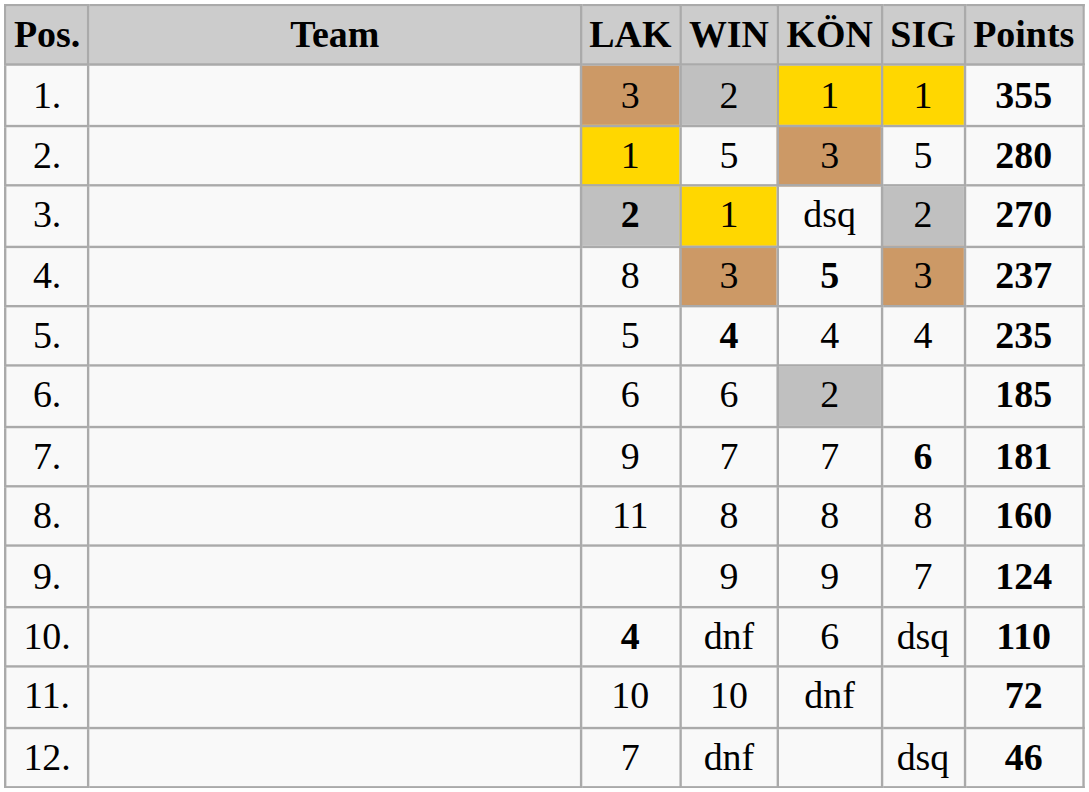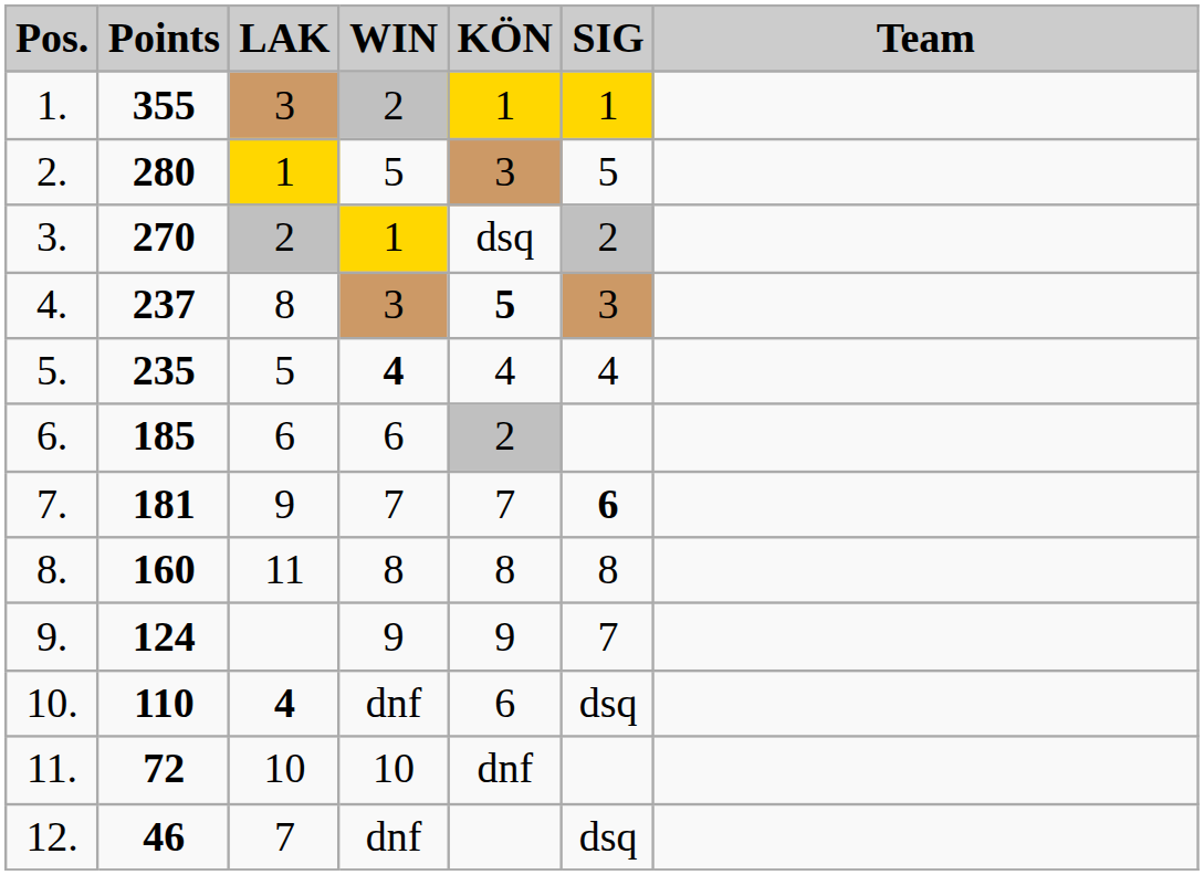 <table class=wikitable  bgcolor="#f7f8ff" cellpadding="3" cellspacing="0" border="1" style="text-align:center; border: gray solid 1px; border-collapse: collapse;">
 <tr bgcolor="#CCCCCC">
 <td align="center" width="10"><strong>Pos.</strong></td>
-<td align="center" width="200"><strong>Team</strong></td>
+<td align="center" width="20"><strong>Points</strong></td>
 <td align="center" width="20"><strong>LAK</strong></td>
 <td align="center" width="20"><strong>WIN</strong></td>
 <td align="center" width="20"><strong>KÖN</strong></td>
 <td align="center" width="20"><strong>SIG</strong></td>
-<td align="center" width="20"><strong>Points</strong></td>
+<td align="center" width="200"><strong>Team</strong></td>
 </tr>
 <tr>
 <td>1.</td>
-<td align="left"></td>
+<td><strong>355</strong></td>
 <td bgcolor="cc9966">3</td>
 <td bgcolor="silver">2</td>
 <td bgcolor="gold">1</td>
 <td bgcolor="gold">1</td>
-<td><strong>355</strong></td>
+<td align="left"></td>
 </tr>
 <tr>
 <td>2.</td>
-<td align="left"></td>
+<td><strong>280</strong></td>
 <td bgcolor="gold">1</td>
 <td>5</td>
 <td bgcolor="cc9966">3</td>
 <td>5</td>
-<td><strong>280</strong></td>
+<td align="left"></td>
 </tr>
 <tr>
 <td>3.</td>
-<td align="left"></td>
-<td bgcolor="silver"><strong>2</strong></td>
+<td><strong>270</strong></td>
+<td bgcolor="silver">2</td>
 <td bgcolor="gold">1</td>
 <td>dsq</td>
 <td bgcolor="silver">2</td>
-<td><strong>270</strong></td>
+<td align="left"></td>
 </tr>
 <tr>
 <td>4.</td>
-<td align="left"></td>
+<td><strong>237</strong></td>
 <td>8</td>
 <td bgcolor="cc9966">3</td>
 <td><strong>5</strong></td>
 <td bgcolor="cc9966">3</td>
-<td><strong>237</strong></td>
+<td align="left"></td>
 </tr>
 <tr>
 <td>5.</td>
-<td align="left"></td>
+<td><strong>235</strong></td>
 <td>5</td>
 <td><strong>4</strong></td>
 <td>4</td>
 <td>4</td>
-<td><strong>235</strong></td>
+<td align="left"></td>
 </tr>
 <tr>
 <td>6.</td>
-<td align="left"></td>
+<td><strong>185</strong></td>
 <td>6</td>
 <td>6</td>
 <td bgcolor="silver">2</td>
 <td></td>
-<td><strong>185</strong></td>
+<td align="left"></td>
 </tr>
 <tr>
 <td>7.</td>
-<td align="left"></td>
+<td><strong>181</strong></td>
 <td>9</td>
 <td>7</td>
 <td>7</td>
 <td><strong>6</strong></td>
-<td><strong>181</strong></td>
+<td align="left"></td>
 </tr>
 <tr>
 <td>8.</td>
-<td align="left"></td>
+<td><strong>160</strong></td>
 <td>11</td>
 <td>8</td>
 <td>8</td>
 <td>8</td>
-<td><strong>160</strong></td>
+<td align="left"></td>
 </tr>
 <tr>
 <td>9.</td>
-<td align="left"></td>
+<td><strong>124</strong></td>
 <td></td>
 <td>9</td>
 <td>9</td>
 <td>7</td>
-<td><strong>124</strong></td>
+<td align="left"></td>
 </tr>
 <tr>
 <td>10.</td>
-<td align="left"></td>
+<td><strong>110</strong></td>
 <td><strong>4</strong></td>
 <td>dnf</td>
 <td>6</td>
 <td>dsq</td>
-<td><strong>110</strong></td>
+<td align="left"></td>
 </tr>
 <tr>
 <td>11.</td>
-<td align="left"></td>
+<td><strong>72</strong></td>
 <td>10</td>
 <td>10</td>
 <td>dnf</td>
 <td></td>
-<td><strong>72</strong></td>
+<td align="left"></td>
 </tr>
 <tr>
 <td>12.</td>
-<td align="left"></td>
+<td><strong>46</strong></td>
 <td>7</td>
 <td>dnf</td>
 <td></td>
 <td>dsq</td>
-<td><strong>46</strong></td>
+<td align="left"></td>
 </tr>
 </table>
